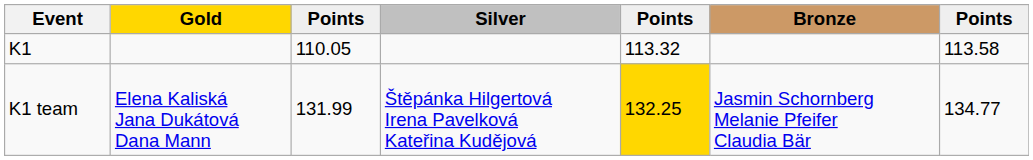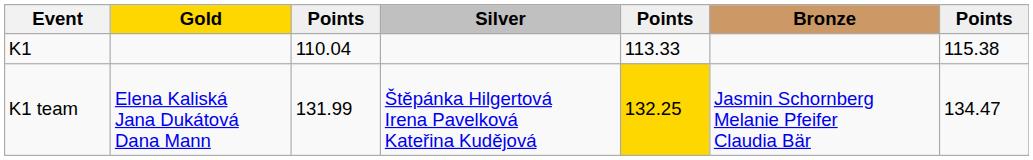 <table class="wikitable" width=100%>
 <tr>
 <th>Event</th>
 <td align=center bgcolor="gold"><strong>Gold</strong></td>
 <td align=center bgcolor="EFEFEF"><strong>Points</strong></td>
 <td align=center bgcolor="silver"><strong>Silver</strong></td>
 <td align=center bgcolor="EFEFEF"><strong>Points</strong></td>
 <td align=center bgcolor="CC9966"><strong>Bronze</strong></td>
 <td align=center bgcolor="EFEFEF"><strong>Points</strong></td>
 </tr>
 <tr>
 <td>K1</td>
 <td></td>
-<td>110.05</td>
+<td>110.04</td>
 <td></td>
-<td>113.32</td>
+<td>113.33</td>
 <td></td>
-<td>113.58</td>
+<td>115.38</td>
 </tr>
 <tr>
 <td>K1 team</td>
 <td><br><a href='#'>Elena Kaliská</a><br><a href='#'>Jana Dukátová</a><br><a href='#'>Dana Mann</a></td>
 <td>131.99</td>
 <td><br><a href='#'>Štěpánka Hilgertová</a><br><a href='#'>Irena Pavelková</a><br><a href='#'>Kateřina Kudějová</a></td>
 <td style="background: gold;">132.25</td>
 <td><br><a href='#'>Jasmin Schornberg</a><br><a href='#'>Melanie Pfeifer</a><br><a href='#'>Claudia Bär</a></td>
-<td>134.77</td>
+<td>134.47</td>
 </tr>
 </table>
